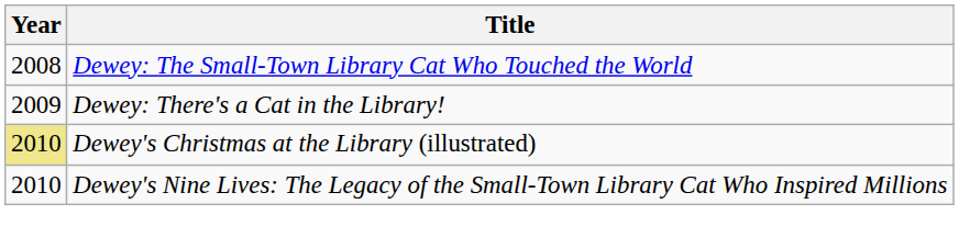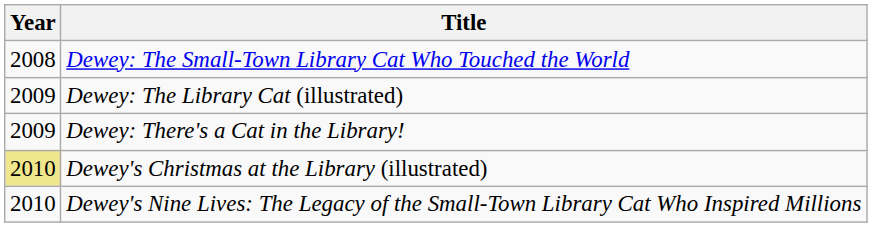 <table class="wikitable">
 <tr>
 <th>Year</th>
 <th>Title</th>
 </tr>
 <tr>
 <td>2008</td>
 <td><em><a href='#'>Dewey: The Small-Town Library Cat Who Touched the World</a></em></td>
+</tr>
+<tr>
+<td>2009</td>
+<td><em>Dewey: The Library Cat</em> (illustrated)</td>
 </tr>
 <tr>
 <td>2009</td>
 <td><em>Dewey: There's a Cat in the Library!</em></td>
 </tr>
 <tr>
 <td style="background: khaki;">2010</td>
 <td><em>Dewey's Christmas at the Library</em> (illustrated)</td>
 </tr>
 <tr>
 <td>2010</td>
 <td><em>Dewey's Nine Lives: The Legacy of the Small-Town Library Cat Who Inspired Millions</em></td>
 </tr>
 </table>
